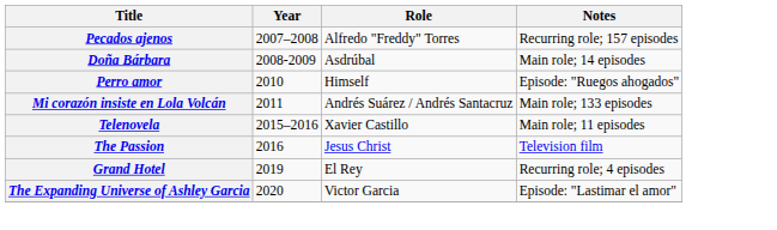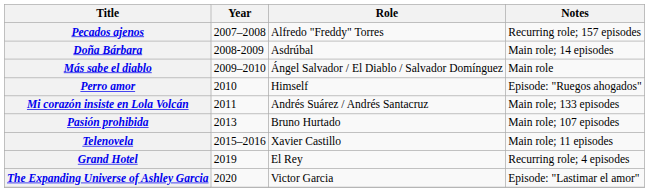 <table class="wikitable plainrowheaders sortable">
 <tr>
 <th scope="col">Title</th>
 <th scope="col">Year</th>
 <th scope="col">Role</th>
 <th scope="col" class="unsortable">Notes</th>
 </tr>
 <tr>
 <th scope=row><em><a href='#'>Pecados ajenos</a></em></th>
 <td>2007–2008</td>
 <td>Alfredo "Freddy" Torres</td>
 <td>Recurring role; 157 episodes</td>
 </tr>
 <tr>
 <th scope=row><em><a href='#'>Doña Bárbara</a></em></th>
 <td>2008-2009</td>
 <td>Asdrúbal</td>
 <td>Main role; 14 episodes</td>
 </tr>
 <tr>
+<th scope=row><em><a href='#'>Más sabe el diablo</a></em></th>
+<td>2009–2010</td>
+<td>Ángel Salvador / El Diablo / Salvador Domínguez</td>
+<td>Main role</td>
+</tr>
+<tr>
 <th scope=row><em><a href='#'>Perro amor</a></em></th>
 <td>2010</td>
 <td>Himself</td>
 <td>Episode: "Ruegos ahogados"</td>
 </tr>
 <tr>
 <th scope=row><em><a href='#'>Mi corazón insiste en Lola Volcán</a></em></th>
 <td>2011</td>
 <td>Andrés Suárez / Andrés Santacruz</td>
 <td>Main role; 133 episodes</td>
 </tr>
 <tr>
+<th scope=row><em><a href='#'>Pasión prohibida</a></em></th>
+<td>2013</td>
+<td>Bruno Hurtado</td>
+<td>Main role; 107 episodes</td>
+</tr>
+<tr>
 <th scope=row><em><a href='#'>Telenovela</a></em></th>
 <td>2015–2016</td>
 <td>Xavier Castillo</td>
 <td>Main role; 11 episodes</td>
-</tr>
-<tr>
-<th scope=row><em><a href='#'>The Passion</a></em></th>
-<td>2016</td>
-<td><a href='#'>Jesus Christ</a></td>
-<td><a href='#'>Television film</a></td>
 </tr>
 <tr>
 <th scope=row><em><a href='#'>Grand Hotel</a></em></th>
 <td>2019</td>
 <td>El Rey</td>
 <td>Recurring role; 4 episodes</td>
 </tr>
 <tr>
 <th scope=row><em><a href='#'>The Expanding Universe of Ashley Garcia</a></em></th>
 <td>2020</td>
 <td>Victor Garcia</td>
 <td>Episode: "Lastimar el amor"</td>
 </tr>
 <tr>
 </tr>
 </table>
